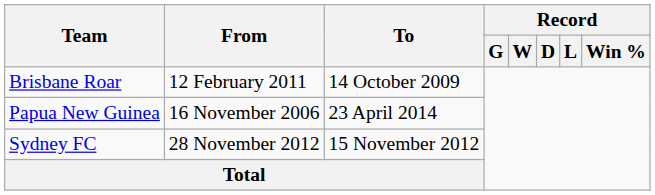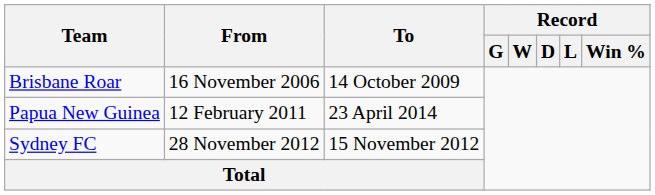 <table class="wikitable" style="text-align: center">
 <tr>
 <th rowspan="2">Team</th>
 <th rowspan="2">From</th>
 <th rowspan="2">To</th>
 <th colspan="5">Record</th>
 </tr>
 <tr>
 <th>G</th>
 <th>W</th>
 <th>D</th>
 <th>L</th>
 <th>Win %</th>
 </tr>
 <tr>
 <td align=left><a href='#'>Brisbane Roar</a></td>
-<td align=left>12 February 2011</td>
+<td align=left>16 November 2006</td>
 <td align=left>14 October 2009<br></td>
 </tr>
 <tr>
 <td align=left><a href='#'>Papua New Guinea</a></td>
-<td align=left>16 November 2006</td>
+<td align=left>12 February 2011</td>
 <td align=left>23 April 2014<br></td>
 </tr>
 <tr>
 <td align=left><a href='#'>Sydney FC</a></td>
 <td align=left>28 November 2012</td>
 <td align=left>15 November 2012<br></td>
 </tr>
 <tr>
 <th colspan="3">Total<br></th>
 </tr>
 </table>
